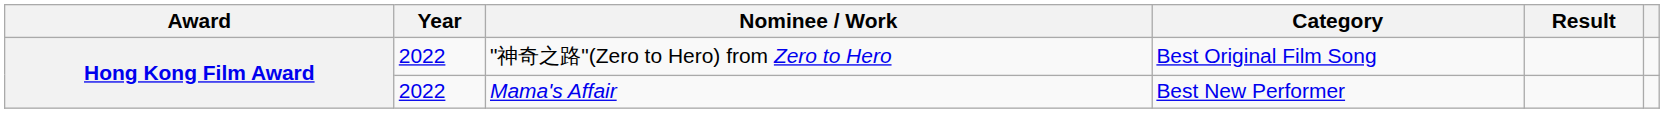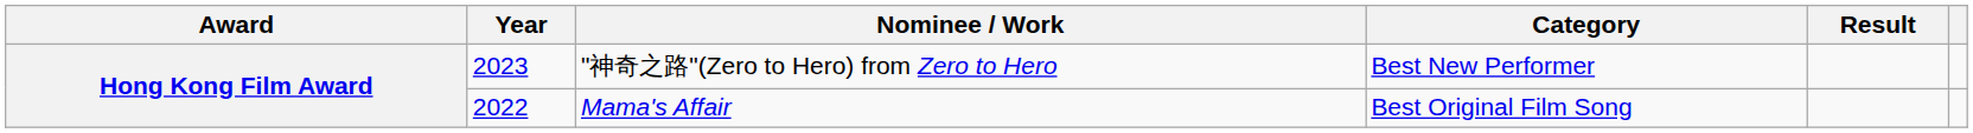 <table class="wikitable plainrowheaders" style="width: 100%;">
 <tr>
 <th scope="col">Award</th>
 <th scope="col">Year</th>
 <th scope="col">Nominee / Work</th>
 <th scope="col">Category</th>
 <th scope="col">Result</th>
 <th scope="col" class="unsortable"></th>
 </tr>
 <tr>
 <th rowspan="2" scope="row"><a href='#'>Hong Kong Film Award</a></th>
-<td><a href='#'>2022</a></td>
+<td><a href='#'>2023</a></td>
 <td>"神奇之路"(Zero to Hero) from <em><a href='#'>Zero to Hero</a></em></td>
-<td><a href='#'>Best Original Film Song</a></td>
+<td><a href='#'>Best New Performer</a></td>
 <td></td>
 <td></td>
 </tr>
 <tr>
 <td><a href='#'>2022</a></td>
 <td><em><a href='#'>Mama's Affair</a></em></td>
-<td><a href='#'>Best New Performer</a></td>
+<td><a href='#'>Best Original Film Song</a></td>
 <td></td>
 <td></td>
 </tr>
 </table>
